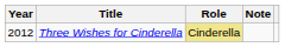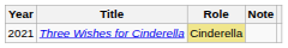 <table class ="wikitable sortable">
 <tr>
 <th>Year</th>
 <th>Title</th>
 <th>Role</th>
 <th>Note</th>
 <th scope="col" class="unsortable"></th>
 </tr>
 <tr>
-<td>2012</td>
+<td>2021</td>
 <td><em><a href='#'>Three Wishes for Cinderella</a></em></td>
 <td style="background: khaki;">Cinderella</td>
 <td></td>
 <td style="text-align:center;"></td>
 </tr>
 </table>
